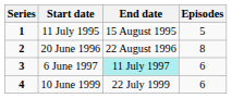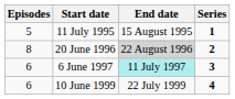 <table class="wikitable" style="text-align:center;">
 <tr>
-<th>Series</th>
+<th>Episodes</th>
 <th>Start date</th>
 <th>End date</th>
-<th>Episodes</th>
+<th>Series</th>
 </tr>
 <tr>
-<td><strong>1</strong></td>
+<td>5</td>
 <td>11 July 1995</td>
 <td>15 August 1995</td>
-<td>5</td>
+<td><strong>1</strong></td>
 </tr>
 <tr>
+<td>8</td>
+<td>20 June 1996</td>
+<td style="background: lightgrey;">22 August 1996</td>
 <td><strong>2</strong></td>
-<td>20 June 1996</td>
-<td>22 August 1996</td>
-<td>8</td>
 </tr>
 <tr>
-<td><strong>3</strong></td>
+<td>6</td>
 <td>6 June 1997</td>
 <td style="background: paleturquoise;">11 July 1997</td>
-<td>6</td>
+<td><strong>3</strong></td>
 </tr>
 <tr>
-<td><strong>4</strong></td>
+<td>6</td>
 <td>10 June 1999</td>
 <td>22 July 1999</td>
-<td>6</td>
+<td><strong>4</strong></td>
 </tr>
 </table>
